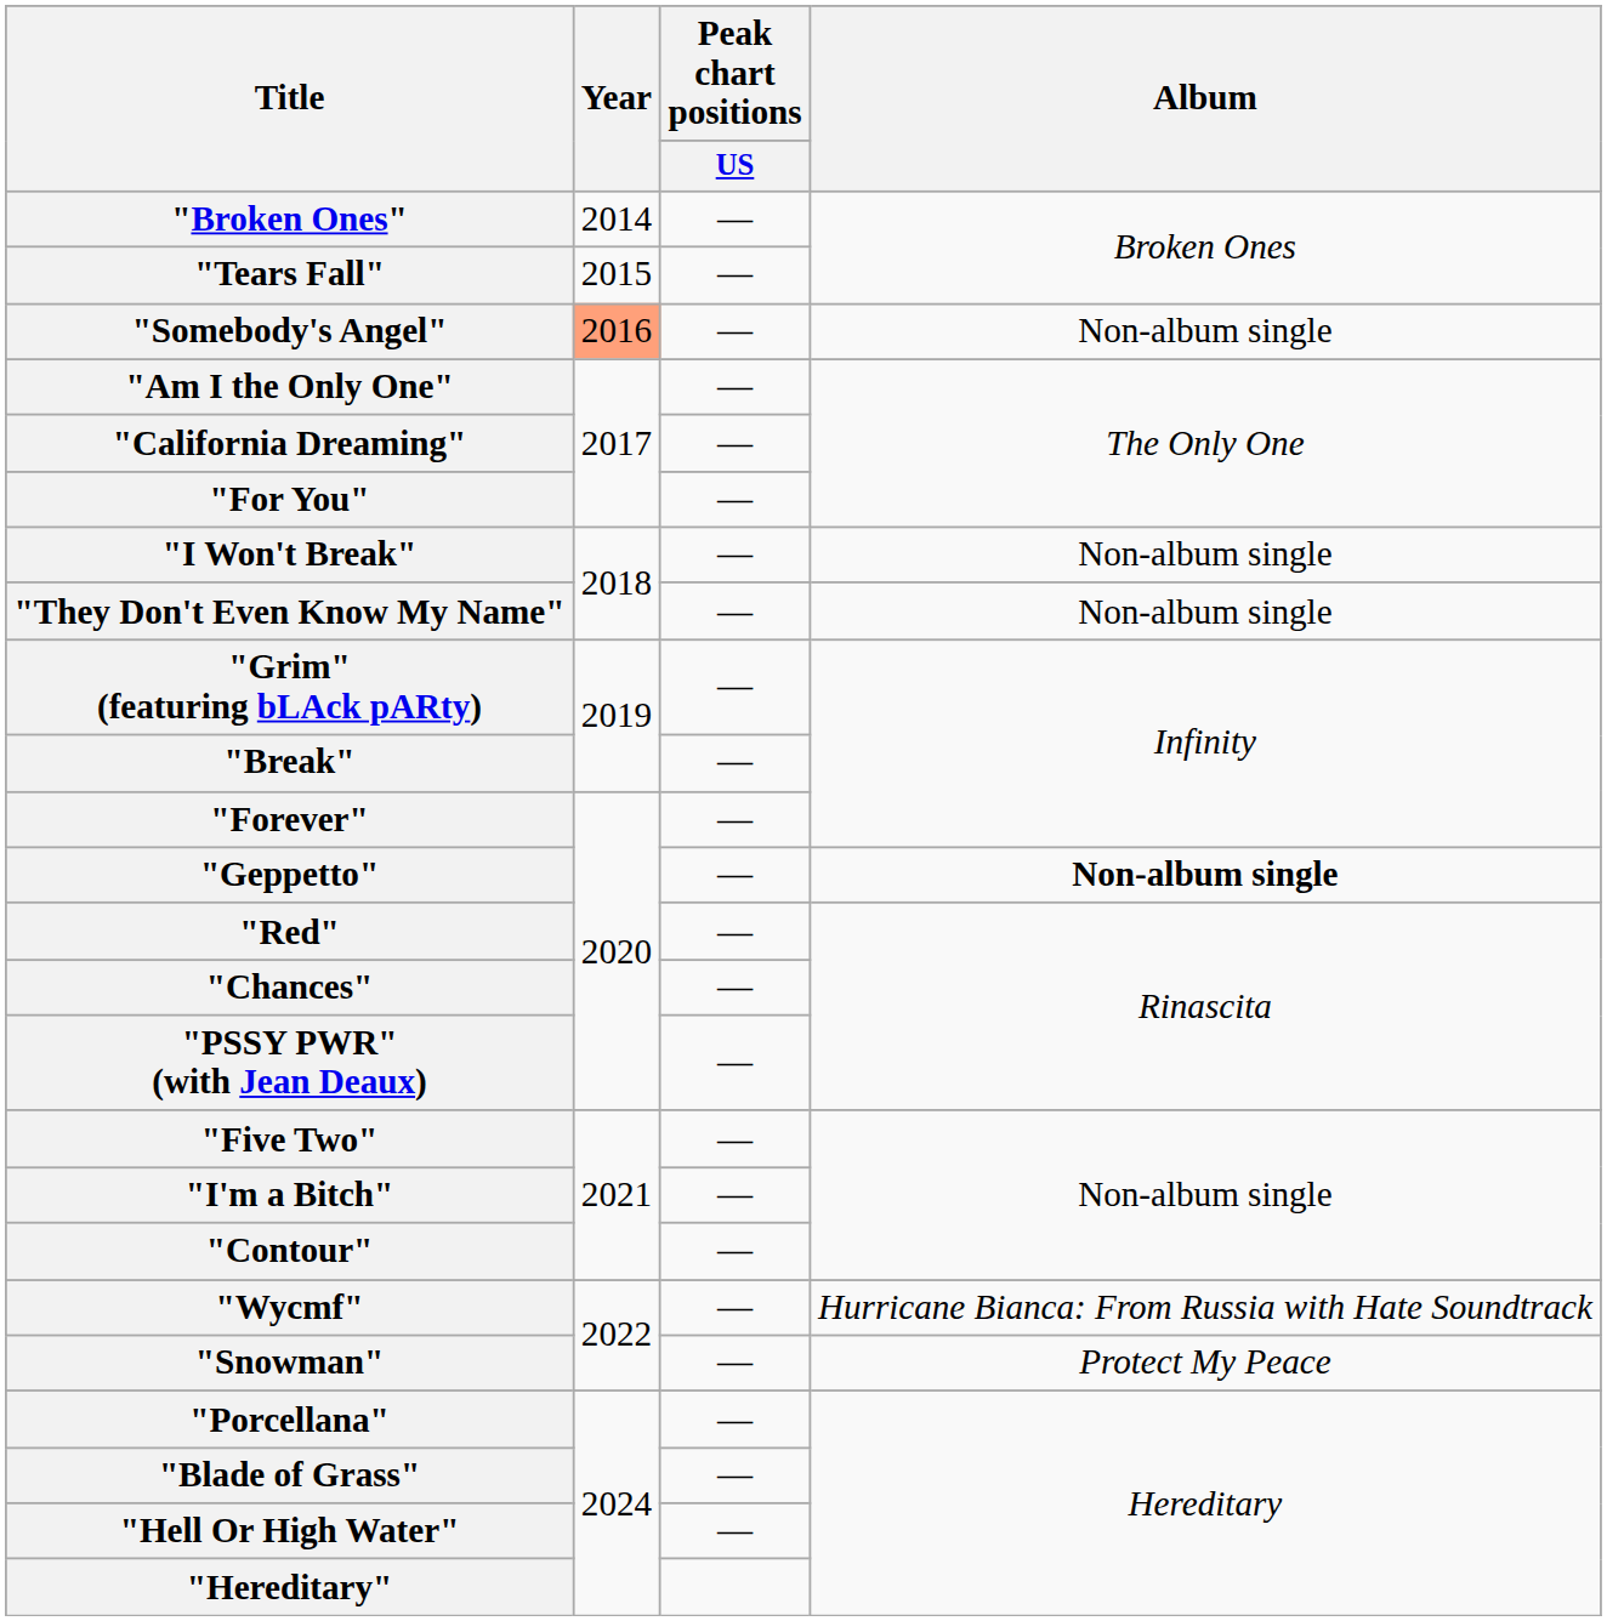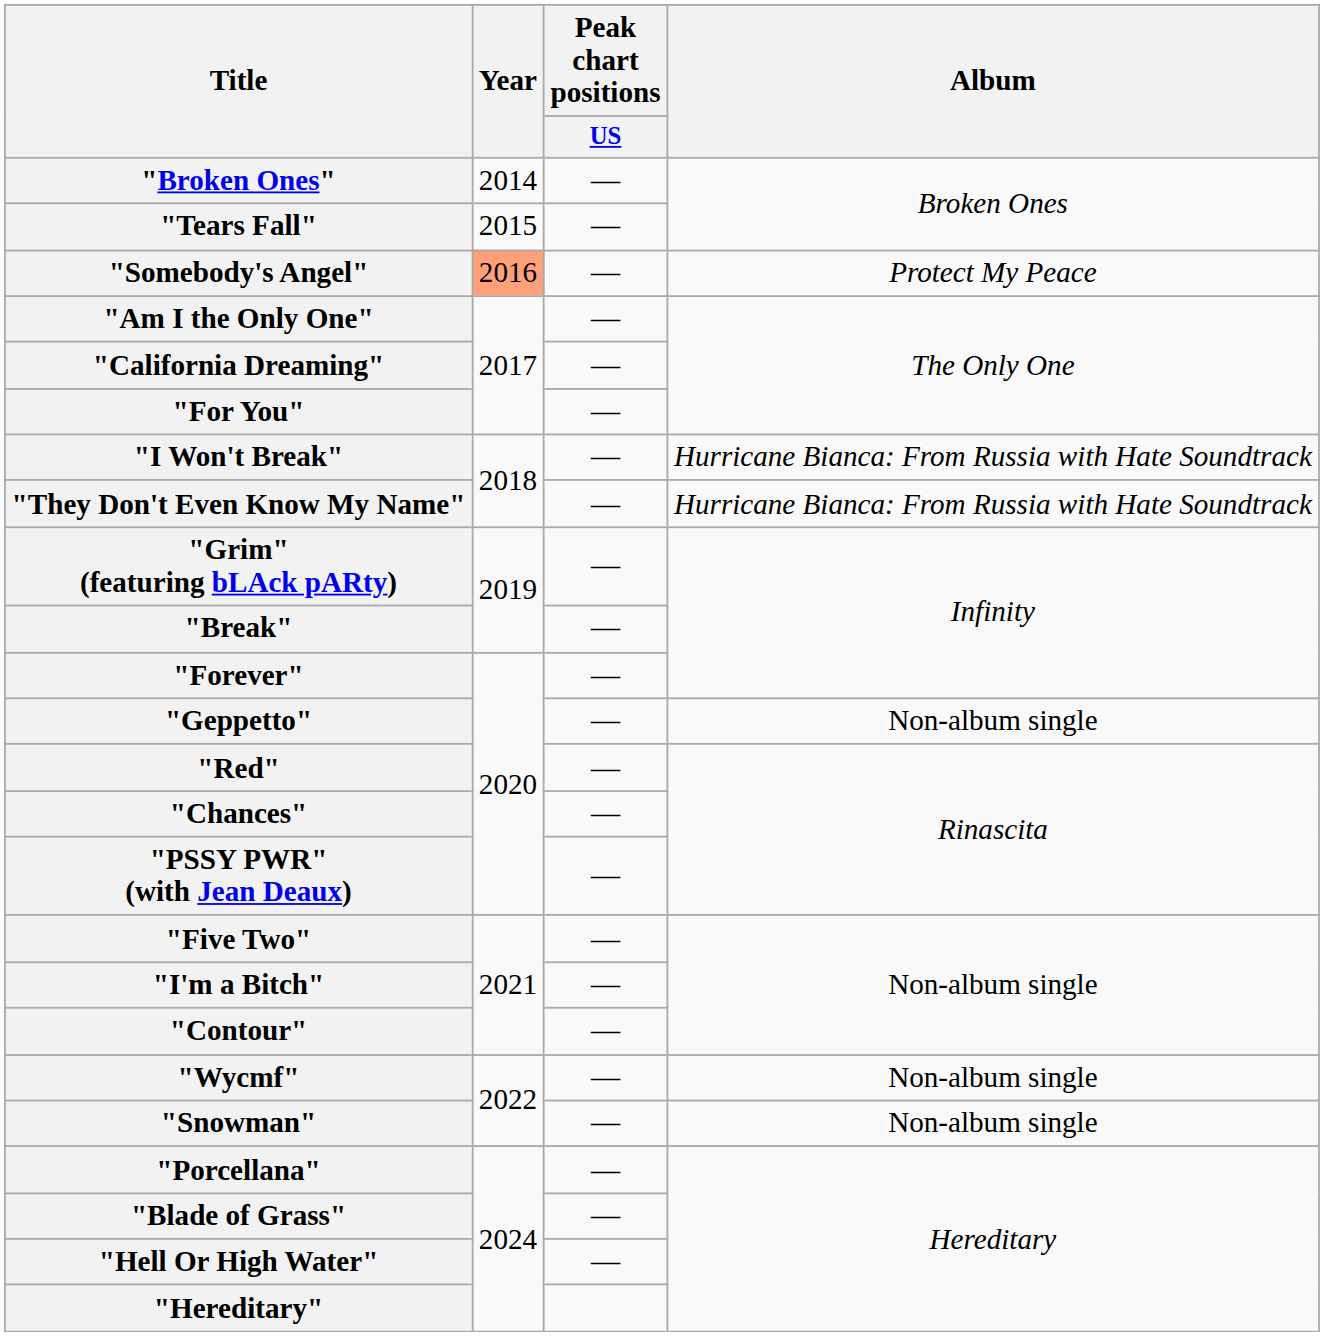 <table class="wikitable plainrowheaders" style="text-align:center;">
 <tr>
 <th scope="col" rowspan="2">Title</th>
 <th scope="col" rowspan="2">Year</th>
 <th scope="col">Peak chart positions</th>
 <th scope="col" rowspan="2">Album</th>
 </tr>
 <tr>
 <th scope="col" style="width:3em;font-size:85%;"><a href='#'>US</a></th>
 </tr>
 <tr>
 <th scope="row">"<a href='#'>Broken Ones</a>"</th>
 <td>2014</td>
 <td>—</td>
 <td rowspan="2"><em>Broken Ones</em></td>
 </tr>
 <tr>
 <th scope="row">"Tears Fall"</th>
 <td>2015</td>
 <td>—</td>
 </tr>
 <tr>
 <th scope="row">"Somebody's Angel"</th>
 <td style="background: lightsalmon;">2016</td>
 <td>—</td>
-<td>Non-album single</td>
+<td><em>Protect My Peace</em></td>
 </tr>
 <tr>
 <th scope="row">"Am I the Only One"</th>
 <td rowspan="3">2017</td>
 <td>—</td>
 <td rowspan="3"><em>The Only One</em></td>
 </tr>
 <tr>
 <th scope="row">"California Dreaming"</th>
 <td>—</td>
 </tr>
 <tr>
 <th scope="row">"For You"</th>
 <td>—</td>
 </tr>
 <tr>
 <th scope="row">"I Won't Break"</th>
 <td rowspan="2">2018</td>
 <td>—</td>
-<td>Non-album single</td>
+<td><em>Hurricane Bianca: From Russia with Hate Soundtrack</em></td>
 </tr>
 <tr>
 <th scope="row">"They Don't Even Know My Name"</th>
 <td>—</td>
-<td>Non-album single</td>
+<td><em>Hurricane Bianca: From Russia with Hate Soundtrack</em></td>
 </tr>
 <tr>
 <th scope="row">"Grim" <br><span>(featuring <a href='#'>bLAck pARty</a>)</span></th>
 <td rowspan="2">2019</td>
 <td>—</td>
 <td rowspan="3"><em>Infinity</em></td>
 </tr>
 <tr>
 <th scope="row">"Break"</th>
 <td>—</td>
 </tr>
 <tr>
 <th scope="row">"Forever"</th>
 <td rowspan="5">2020</td>
 <td>—</td>
 </tr>
 <tr>
 <th scope="row">"Geppetto"</th>
 <td>—</td>
-<td><strong>Non-album single</strong></td>
+<td>Non-album single</td>
 </tr>
 <tr>
 <th scope="row">"Red"</th>
 <td>—</td>
 <td rowspan="3"><em>Rinascita</em></td>
 </tr>
 <tr>
 <th scope="row">"Chances"</th>
 <td>—</td>
 </tr>
 <tr>
 <th scope="row">"PSSY PWR" <br><span>(with <a href='#'>Jean Deaux</a>)</span></th>
 <td>—</td>
 </tr>
 <tr>
 <th scope="row">"Five Two"</th>
 <td rowspan="3">2021</td>
 <td>—</td>
 <td rowspan="3">Non-album single</td>
 </tr>
 <tr>
 <th scope="row">"I'm a Bitch"</th>
 <td>—</td>
 </tr>
 <tr>
 <th scope="row">"Contour"</th>
 <td>—</td>
 </tr>
 <tr>
 <th scope="row">"Wycmf"</th>
 <td rowspan="2">2022</td>
 <td>—</td>
-<td><em>Hurricane Bianca: From Russia with Hate Soundtrack</em></td>
+<td>Non-album single</td>
 </tr>
 <tr>
 <th scope="row">"Snowman"</th>
 <td>—</td>
-<td><em>Protect My Peace</em></td>
+<td>Non-album single</td>
 </tr>
 <tr>
 <th scope="row">"Porcellana"</th>
 <td rowspan="4">2024</td>
 <td>—</td>
 <td rowspan="4"><em>Hereditary</em></td>
 </tr>
 <tr>
 <th scope="row">"Blade of Grass"</th>
 <td>—</td>
 </tr>
 <tr>
 <th scope="row">"Hell Or High Water"</th>
 <td>—</td>
 </tr>
 <tr>
 <th scope="row">"Hereditary"</th>
 </tr>
 </table>
